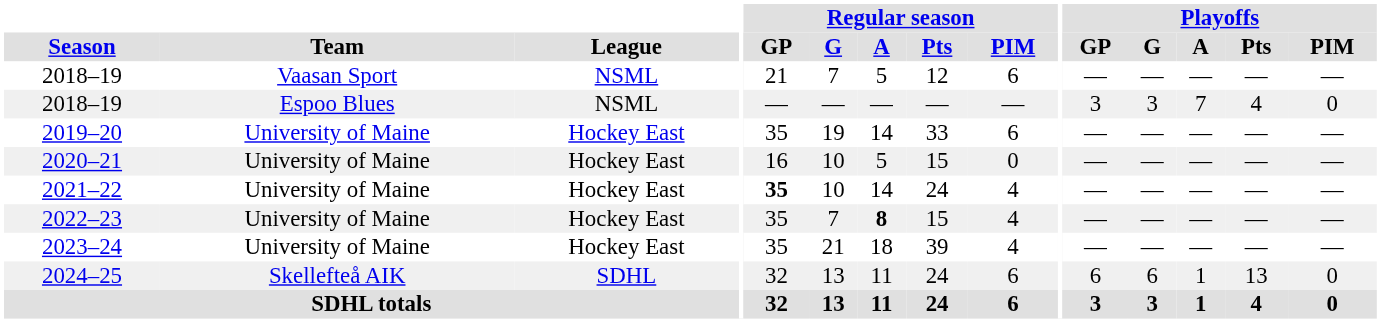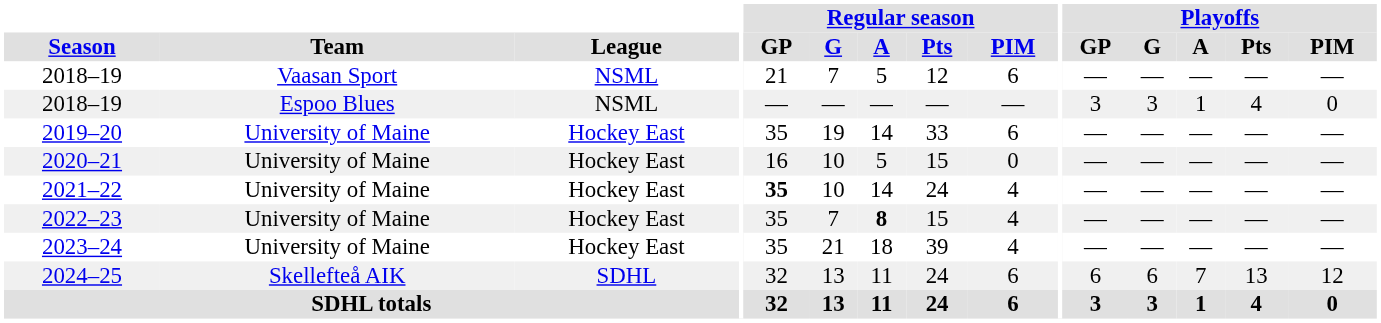 <table border="0" cellpadding="1" cellspacing="0" style="text-align:center; width:60em">
 <tr bgcolor="#e0e0e0">
 <th colspan="3" bgcolor="#ffffff"></th>
 <th rowspan="97" bgcolor="#ffffff"></th>
 <th colspan="5"><a href='#'>Regular season</a></th>
 <th rowspan="97" bgcolor="#ffffff"></th>
 <th colspan="5"><a href='#'>Playoffs</a></th>
 </tr>
 <tr bgcolor="#e0e0e0">
 <th><a href='#'>Season</a></th>
 <th>Team</th>
 <th>League</th>
 <th>GP</th>
 <th><a href='#'>G</a></th>
 <th><a href='#'>A</a></th>
 <th><a href='#'>Pts</a></th>
 <th><a href='#'>PIM</a></th>
 <th>GP</th>
 <th>G</th>
 <th>A</th>
 <th>Pts</th>
 <th>PIM</th>
 </tr>
 <tr>
 <td>2018–19</td>
 <td><a href='#'>Vaasan Sport</a></td>
 <td><a href='#'>NSML</a></td>
 <td>21</td>
 <td>7</td>
 <td>5</td>
 <td>12</td>
 <td>6</td>
 <td>—</td>
 <td>—</td>
 <td>—</td>
 <td>—</td>
 <td>—</td>
 </tr>
 <tr bgcolor="#f0f0f0">
 <td>2018–19</td>
 <td><a href='#'>Espoo Blues</a></td>
 <td>NSML</td>
 <td>—</td>
 <td>—</td>
 <td>—</td>
 <td>—</td>
 <td>—</td>
 <td>3</td>
 <td>3</td>
-<td>7</td>
+<td>1</td>
 <td>4</td>
 <td>0</td>
 </tr>
 <tr>
 <td><a href='#'>2019–20</a></td>
 <td><a href='#'>University of Maine</a></td>
 <td><a href='#'>Hockey East</a></td>
 <td>35</td>
 <td>19</td>
 <td>14</td>
 <td>33</td>
 <td>6</td>
 <td>—</td>
 <td>—</td>
 <td>—</td>
 <td>—</td>
 <td>—</td>
 </tr>
 <tr bgcolor="#f0f0f0">
 <td><a href='#'>2020–21</a></td>
 <td>University of Maine</td>
 <td>Hockey East</td>
 <td>16</td>
 <td>10</td>
 <td>5</td>
 <td>15</td>
 <td>0</td>
 <td>—</td>
 <td>—</td>
 <td>—</td>
 <td>—</td>
 <td>—</td>
 </tr>
 <tr>
 <td><a href='#'>2021–22</a></td>
 <td>University of Maine</td>
 <td>Hockey East</td>
 <td><strong>35</strong></td>
 <td>10</td>
 <td>14</td>
 <td>24</td>
 <td>4</td>
 <td>—</td>
 <td>—</td>
 <td>—</td>
 <td>—</td>
 <td>—</td>
 </tr>
 <tr bgcolor="#f0f0f0">
 <td><a href='#'>2022–23</a></td>
 <td>University of Maine</td>
 <td>Hockey East</td>
 <td>35</td>
 <td>7</td>
 <td><strong>8</strong></td>
 <td>15</td>
 <td>4</td>
 <td>—</td>
 <td>—</td>
 <td>—</td>
 <td>—</td>
 <td>—</td>
 </tr>
 <tr>
 <td><a href='#'>2023–24</a></td>
 <td>University of Maine</td>
 <td>Hockey East</td>
 <td>35</td>
 <td>21</td>
 <td>18</td>
 <td>39</td>
 <td>4</td>
 <td>—</td>
 <td>—</td>
 <td>—</td>
 <td>—</td>
 <td>—</td>
 </tr>
 <tr bgcolor="#f0f0f0">
 <td><a href='#'>2024–25</a></td>
 <td><a href='#'>Skellefteå AIK</a></td>
 <td><a href='#'>SDHL</a></td>
 <td>32</td>
 <td>13</td>
 <td>11</td>
 <td>24</td>
 <td>6</td>
 <td>6</td>
 <td>6</td>
-<td>1</td>
+<td>7</td>
 <td>13</td>
-<td>0</td>
+<td>12</td>
 </tr>
 <tr bgcolor="#e0e0e0">
 <th colspan="3">SDHL totals</th>
 <th>32</th>
 <th>13</th>
 <th>11</th>
 <th>24</th>
 <th>6</th>
 <th>3</th>
 <th>3</th>
 <th>1</th>
 <th>4</th>
 <th>0</th>
 </tr>
 </table>
